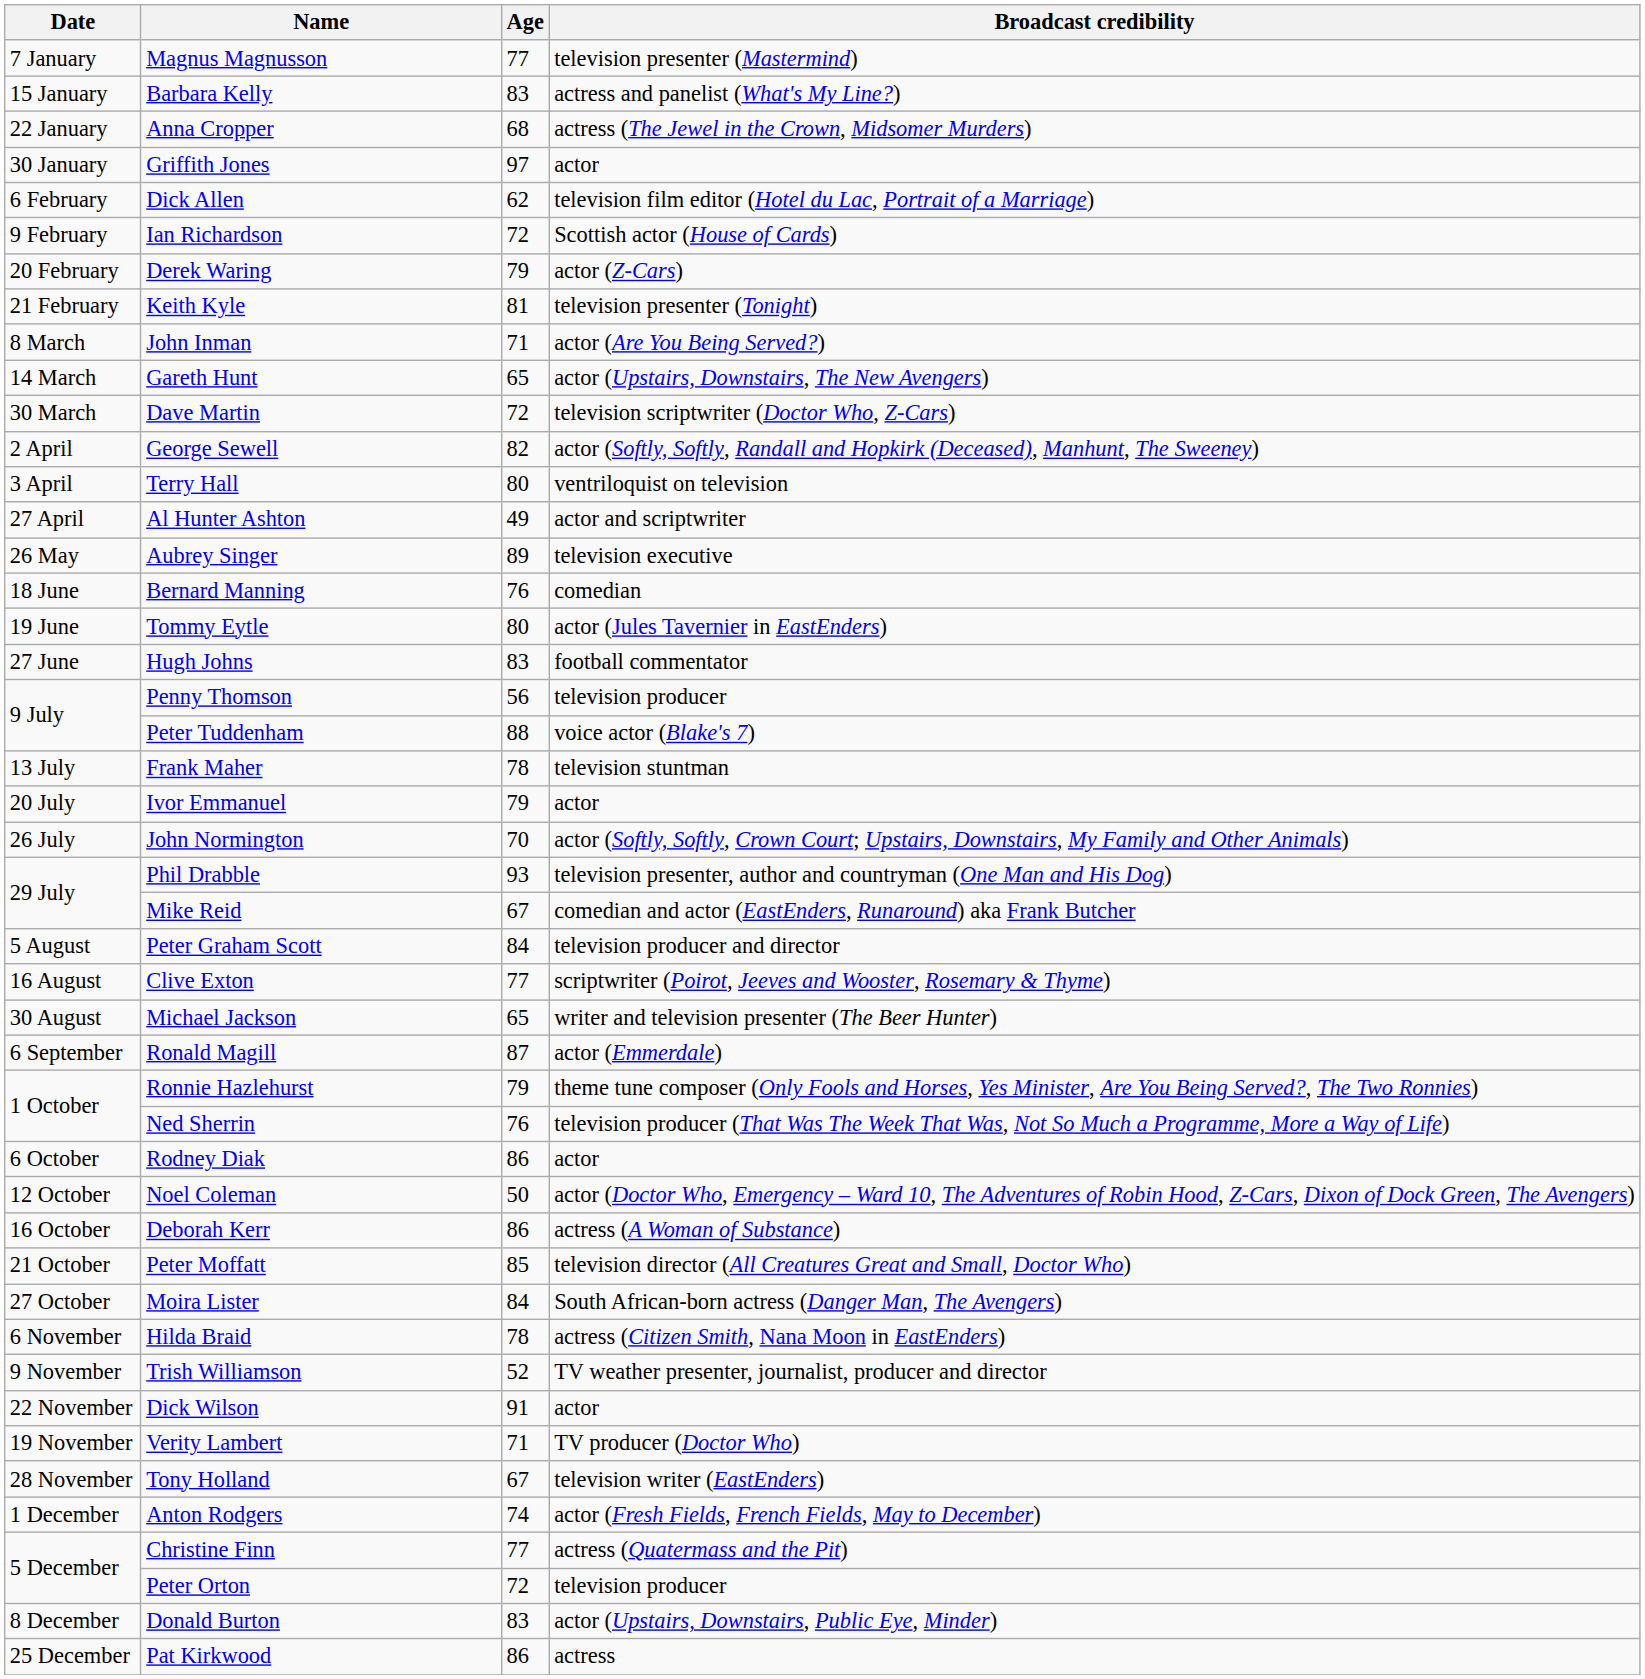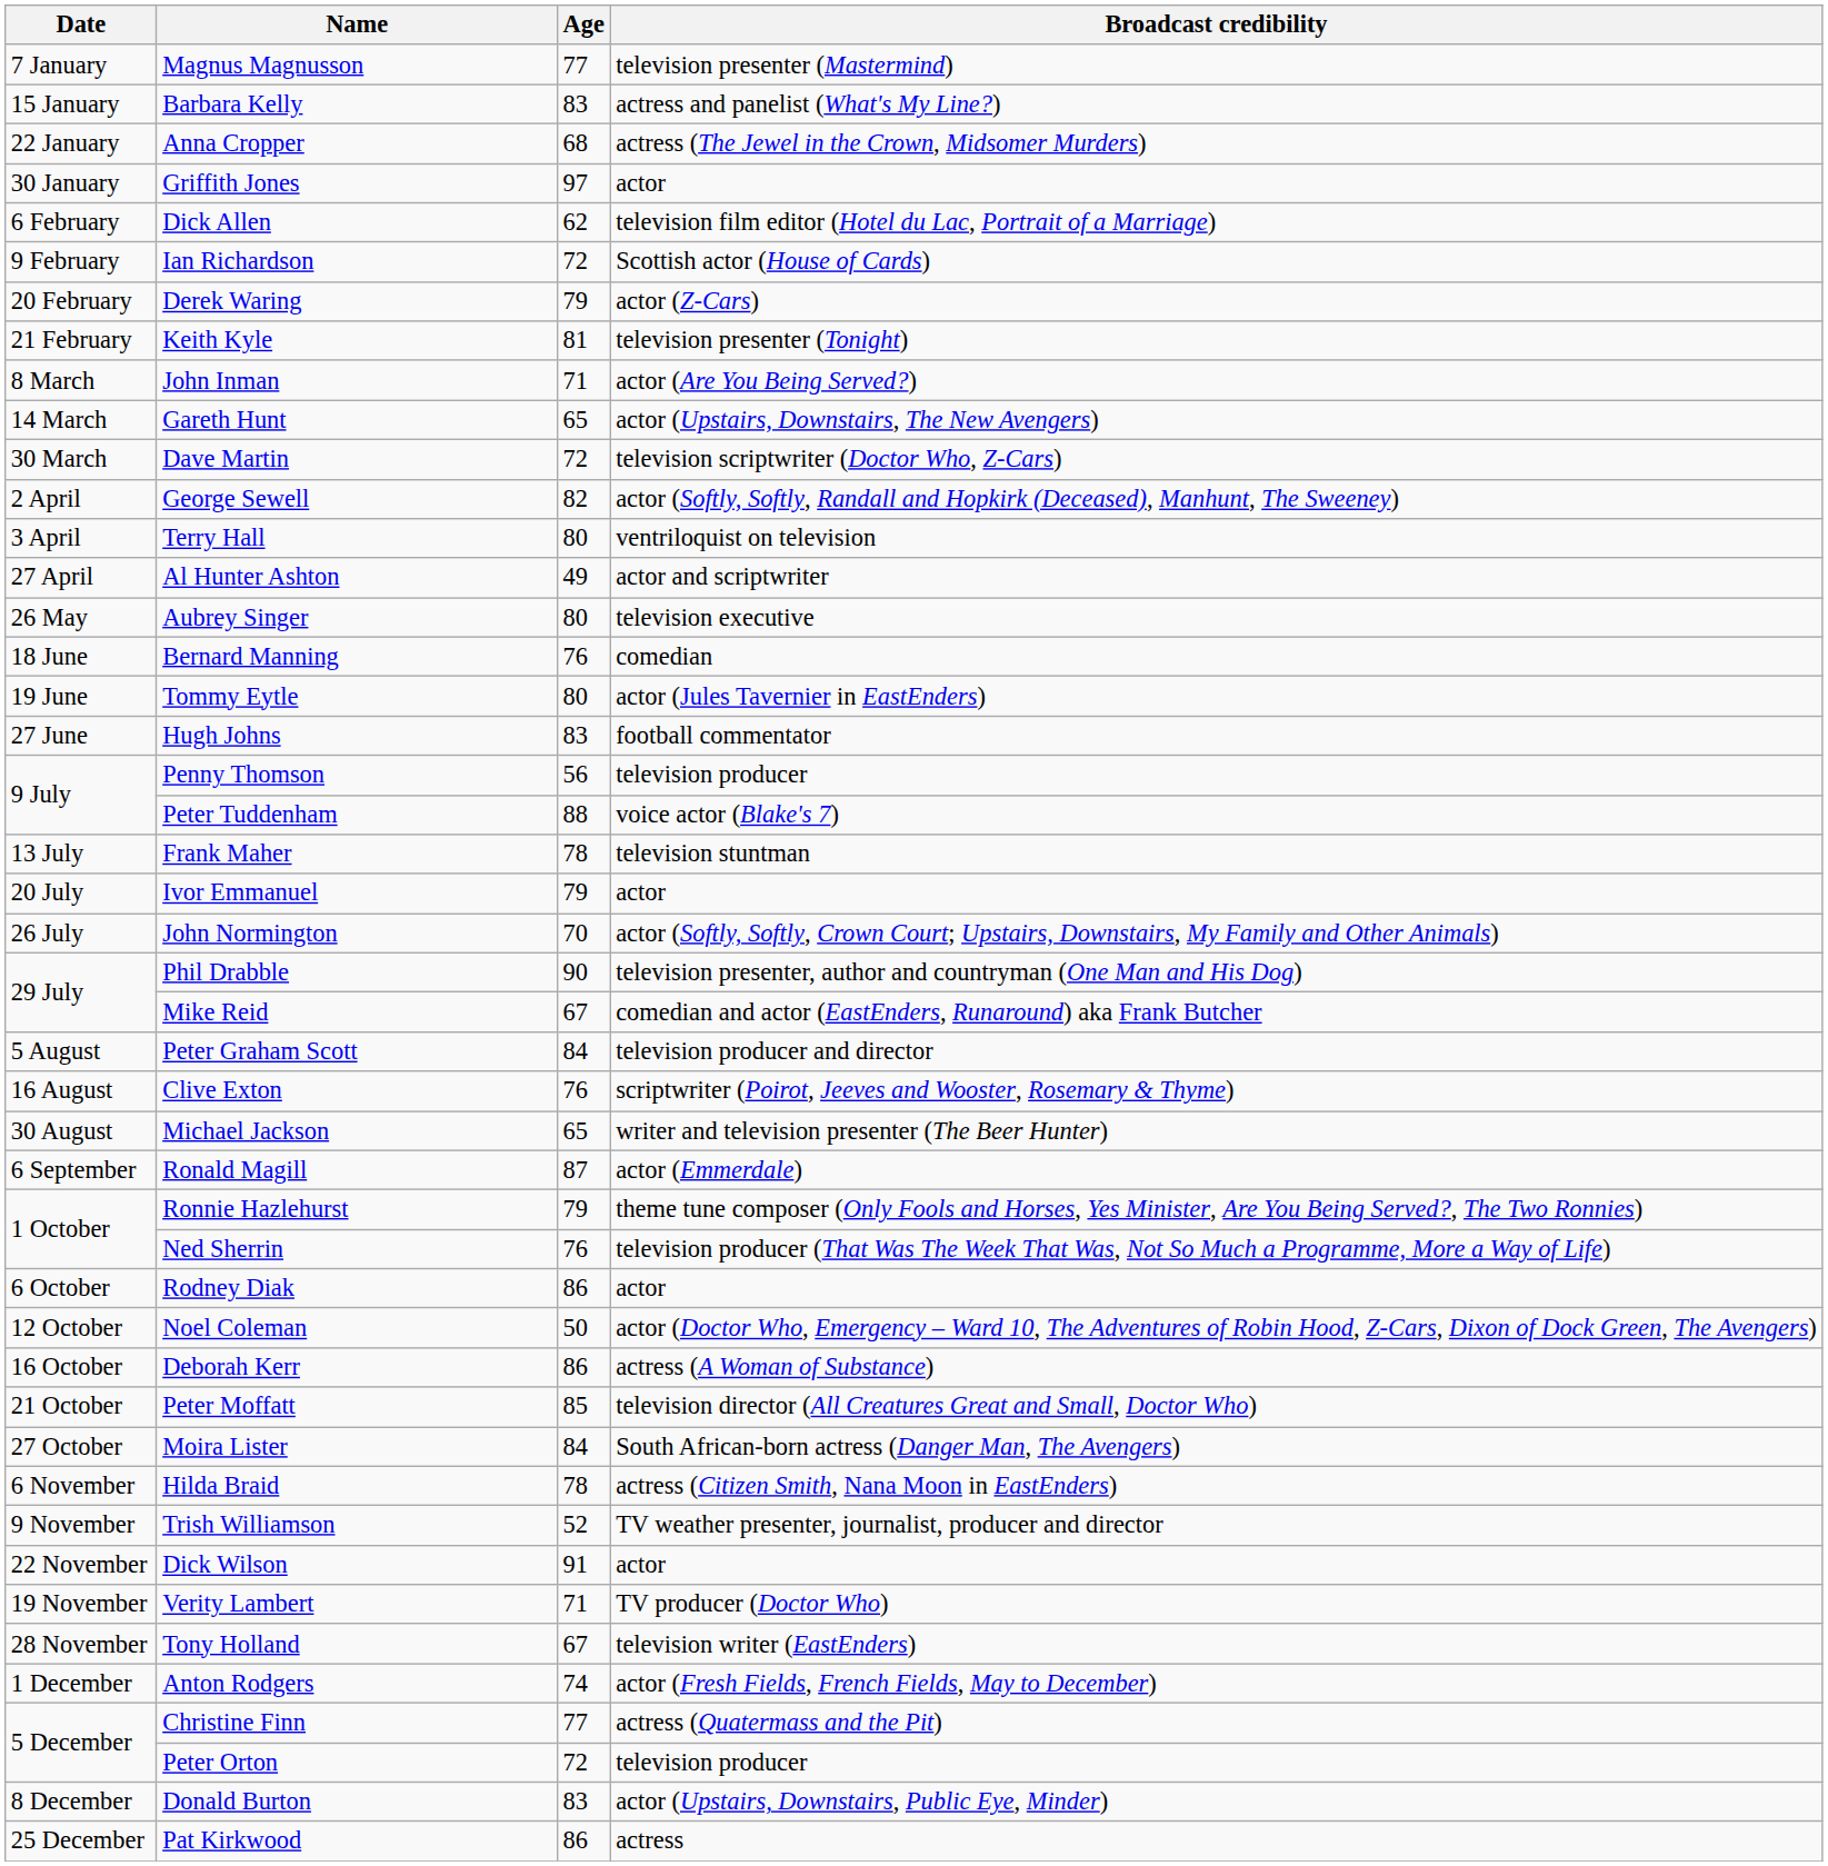 <table class="wikitable">
 <tr>
 <th width=90>Date</th>
 <th width=250>Name</th>
 <th>Age</th>
 <th>Broadcast credibility</th>
 </tr>
 <tr>
 <td>7 January</td>
 <td><a href='#'>Magnus Magnusson</a></td>
 <td>77</td>
 <td>television presenter (<em><a href='#'>Mastermind</a></em>)</td>
 </tr>
 <tr>
 <td>15 January</td>
 <td><a href='#'>Barbara Kelly</a></td>
 <td>83</td>
 <td>actress and panelist (<em><a href='#'>What's My Line?</a></em>)</td>
 </tr>
 <tr>
 <td>22 January</td>
 <td><a href='#'>Anna Cropper</a></td>
 <td>68</td>
 <td>actress (<em><a href='#'>The Jewel in the Crown</a></em>, <em><a href='#'>Midsomer Murders</a></em>)</td>
 </tr>
 <tr>
 <td>30 January</td>
 <td><a href='#'>Griffith Jones</a></td>
 <td>97</td>
 <td>actor</td>
 </tr>
 <tr>
 <td>6 February</td>
 <td><a href='#'>Dick Allen</a></td>
 <td>62</td>
 <td>television film editor (<em><a href='#'>Hotel du Lac</a></em>, <em><a href='#'>Portrait of a Marriage</a></em>)</td>
 </tr>
 <tr>
 <td>9 February</td>
 <td><a href='#'>Ian Richardson</a></td>
 <td>72</td>
 <td>Scottish actor (<em><a href='#'>House of Cards</a></em>)</td>
 </tr>
 <tr>
 <td>20 February</td>
 <td><a href='#'>Derek Waring</a></td>
 <td>79</td>
 <td>actor (<em><a href='#'>Z-Cars</a></em>)</td>
 </tr>
 <tr>
 <td>21 February</td>
 <td><a href='#'>Keith Kyle</a></td>
 <td>81</td>
 <td>television presenter (<em><a href='#'>Tonight</a></em>)</td>
 </tr>
 <tr>
 <td>8 March</td>
 <td><a href='#'>John Inman</a></td>
 <td>71</td>
 <td>actor (<em><a href='#'>Are You Being Served?</a></em>)</td>
 </tr>
 <tr>
 <td>14 March</td>
 <td><a href='#'>Gareth Hunt</a></td>
 <td>65</td>
 <td>actor (<em><a href='#'>Upstairs, Downstairs</a></em>, <em><a href='#'>The New Avengers</a></em>)</td>
 </tr>
 <tr>
 <td>30 March</td>
 <td><a href='#'>Dave Martin</a></td>
 <td>72</td>
 <td>television scriptwriter (<em><a href='#'>Doctor Who</a></em>, <em><a href='#'>Z-Cars</a></em>)</td>
 </tr>
 <tr>
 <td>2 April</td>
 <td><a href='#'>George Sewell</a></td>
 <td>82</td>
 <td>actor (<em><a href='#'>Softly, Softly</a></em>, <em><a href='#'>Randall and Hopkirk (Deceased)</a></em>, <em><a href='#'>Manhunt</a></em>, <em><a href='#'>The Sweeney</a></em>)</td>
 </tr>
 <tr>
 <td>3 April</td>
 <td><a href='#'>Terry Hall</a></td>
 <td>80</td>
 <td>ventriloquist on television</td>
 </tr>
 <tr>
 <td>27 April</td>
 <td><a href='#'>Al Hunter Ashton</a></td>
 <td>49</td>
 <td>actor and scriptwriter</td>
 </tr>
 <tr>
 <td>26 May</td>
 <td><a href='#'>Aubrey Singer</a></td>
-<td>89</td>
+<td>80</td>
 <td>television executive</td>
 </tr>
 <tr>
 <td>18 June</td>
 <td><a href='#'>Bernard Manning</a></td>
 <td>76</td>
 <td>comedian</td>
 </tr>
 <tr>
 <td>19 June</td>
 <td><a href='#'>Tommy Eytle</a></td>
 <td>80</td>
 <td>actor (<a href='#'>Jules Tavernier</a> in <em><a href='#'>EastEnders</a></em>)</td>
 </tr>
 <tr>
 <td>27 June</td>
 <td><a href='#'>Hugh Johns</a></td>
 <td>83</td>
 <td>football commentator</td>
 </tr>
 <tr>
 <td rowspan="2">9 July</td>
 <td><a href='#'>Penny Thomson</a></td>
 <td>56</td>
 <td>television producer</td>
 </tr>
 <tr>
 <td><a href='#'>Peter Tuddenham</a></td>
 <td>88</td>
 <td>voice actor (<em><a href='#'>Blake's 7</a></em>)</td>
 </tr>
 <tr>
 <td>13 July</td>
 <td><a href='#'>Frank Maher</a></td>
 <td>78</td>
 <td>television stuntman</td>
 </tr>
 <tr>
 <td>20 July</td>
 <td><a href='#'>Ivor Emmanuel</a></td>
 <td>79</td>
 <td>actor</td>
 </tr>
 <tr>
 <td>26 July</td>
 <td><a href='#'>John Normington</a></td>
 <td>70</td>
 <td>actor (<em><a href='#'>Softly, Softly</a></em>, <em><a href='#'>Crown Court</a></em>; <em><a href='#'>Upstairs, Downstairs</a></em>, <em><a href='#'>My Family and Other Animals</a></em>)</td>
 </tr>
 <tr>
 <td rowspan="2">29 July</td>
 <td><a href='#'>Phil Drabble</a></td>
-<td>93</td>
+<td>90</td>
 <td>television presenter, author and countryman (<em><a href='#'>One Man and His Dog</a></em>)</td>
 </tr>
 <tr>
 <td><a href='#'>Mike Reid</a></td>
 <td>67</td>
 <td>comedian and actor (<em><a href='#'>EastEnders</a></em>, <em><a href='#'>Runaround</a></em>) aka <a href='#'>Frank Butcher</a></td>
 </tr>
 <tr>
 <td>5 August</td>
 <td><a href='#'>Peter Graham Scott</a></td>
 <td>84</td>
 <td>television producer and director</td>
 </tr>
 <tr>
 <td>16 August</td>
 <td><a href='#'>Clive Exton</a></td>
-<td>77</td>
+<td>76</td>
 <td>scriptwriter (<em><a href='#'>Poirot</a>,</em> <em><a href='#'>Jeeves and Wooster</a></em>, <em><a href='#'>Rosemary & Thyme</a></em>)</td>
 </tr>
 <tr>
 <td>30 August</td>
 <td><a href='#'>Michael Jackson</a></td>
 <td>65</td>
 <td>writer and television presenter (<em>The Beer Hunter</em>)</td>
 </tr>
 <tr>
 <td>6 September</td>
 <td><a href='#'>Ronald Magill</a></td>
 <td>87</td>
 <td>actor (<em><a href='#'>Emmerdale</a></em>)</td>
 </tr>
 <tr>
 <td rowspan="2">1 October</td>
 <td><a href='#'>Ronnie Hazlehurst</a></td>
 <td>79</td>
 <td>theme tune composer (<em><a href='#'>Only Fools and Horses</a></em>, <em><a href='#'>Yes Minister</a></em>, <em><a href='#'>Are You Being Served?</a></em>, <em><a href='#'>The Two Ronnies</a></em>)</td>
 </tr>
 <tr>
 <td><a href='#'>Ned Sherrin</a></td>
 <td>76</td>
 <td>television producer (<em><a href='#'>That Was The Week That Was</a></em>, <em><a href='#'>Not So Much a Programme, More a Way of Life</a></em>)</td>
 </tr>
 <tr>
 <td>6 October</td>
 <td><a href='#'>Rodney Diak</a></td>
 <td>86</td>
 <td>actor</td>
 </tr>
 <tr>
 <td>12 October</td>
 <td><a href='#'>Noel Coleman</a></td>
 <td>50</td>
 <td>actor (<em><a href='#'>Doctor Who</a></em>, <em><a href='#'>Emergency – Ward 10</a></em>, <em><a href='#'>The Adventures of Robin Hood</a></em>, <em><a href='#'>Z-Cars</a></em>, <em><a href='#'>Dixon of Dock Green</a></em>, <em><a href='#'>The Avengers</a></em>)</td>
 </tr>
 <tr>
 <td>16 October</td>
 <td><a href='#'>Deborah Kerr</a></td>
 <td>86</td>
 <td>actress (<em><a href='#'>A Woman of Substance</a></em>)</td>
 </tr>
 <tr>
 <td>21 October</td>
 <td><a href='#'>Peter Moffatt</a></td>
 <td>85</td>
 <td>television director (<em><a href='#'>All Creatures Great and Small</a></em>, <em><a href='#'>Doctor Who</a></em>)</td>
 </tr>
 <tr>
 <td>27 October</td>
 <td><a href='#'>Moira Lister</a></td>
 <td>84</td>
 <td>South African-born actress (<em><a href='#'>Danger Man</a></em>, <em><a href='#'>The Avengers</a></em>)</td>
 </tr>
 <tr>
 <td>6 November</td>
 <td><a href='#'>Hilda Braid</a></td>
 <td>78</td>
 <td>actress (<em><a href='#'>Citizen Smith</a></em>, <a href='#'>Nana Moon</a> in <em><a href='#'>EastEnders</a></em>)</td>
 </tr>
 <tr>
 <td>9 November</td>
 <td><a href='#'>Trish Williamson</a></td>
 <td>52</td>
 <td>TV weather presenter, journalist, producer and director</td>
 </tr>
 <tr>
 <td>22 November</td>
 <td><a href='#'>Dick Wilson</a></td>
 <td>91</td>
 <td>actor</td>
 </tr>
 <tr>
 <td>19 November</td>
 <td><a href='#'>Verity Lambert</a></td>
 <td>71</td>
 <td>TV producer (<em><a href='#'>Doctor Who</a></em>)</td>
 </tr>
 <tr>
 <td>28 November</td>
 <td><a href='#'>Tony Holland</a></td>
 <td>67</td>
 <td>television writer (<em><a href='#'>EastEnders</a></em>)</td>
 </tr>
 <tr>
 <td>1 December</td>
 <td><a href='#'>Anton Rodgers</a></td>
 <td>74</td>
 <td>actor (<em><a href='#'>Fresh Fields</a></em>, <em><a href='#'>French Fields</a></em>, <em><a href='#'>May to December</a></em>)</td>
 </tr>
 <tr>
 <td rowspan="2">5 December</td>
 <td><a href='#'>Christine Finn</a></td>
 <td>77</td>
 <td>actress (<em><a href='#'>Quatermass and the Pit</a></em>)</td>
 </tr>
 <tr>
 <td><a href='#'>Peter Orton</a></td>
 <td>72</td>
 <td>television producer</td>
 </tr>
 <tr>
 <td>8 December</td>
 <td><a href='#'>Donald Burton</a></td>
 <td>83</td>
 <td>actor (<em><a href='#'>Upstairs, Downstairs</a></em>, <em><a href='#'>Public Eye</a></em>, <em><a href='#'>Minder</a></em>)</td>
 </tr>
 <tr>
 <td>25 December</td>
 <td><a href='#'>Pat Kirkwood</a></td>
 <td>86</td>
 <td>actress</td>
 </tr>
 </table>
